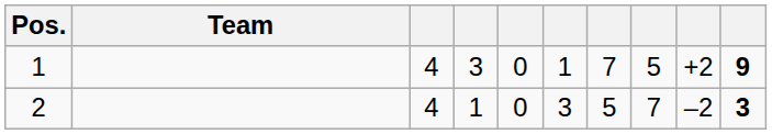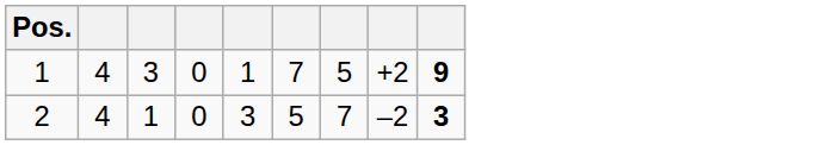 <table class="wikitable" style="text-align: center;">
 <tr>
 <th width="20">Pos.</th>
-<th width="200">Team</th>
 <th width="20"></th>
 <th width="20"></th>
 <th width="20"></th>
 <th width="20"></th>
 <th width="20"></th>
 <th width="20"></th>
 <th width="20"></th>
 <th width="20"></th>
 </tr>
 <tr>
 <td>1</td>
-<td style="text-align:left;"></td>
 <td>4</td>
 <td>3</td>
 <td>0</td>
 <td>1</td>
 <td>7</td>
 <td>5</td>
 <td>+2</td>
 <td><strong>9</strong></td>
 </tr>
 <tr>
 <td>2</td>
-<td style="text-align:left;"></td>
 <td>4</td>
 <td>1</td>
 <td>0</td>
 <td>3</td>
 <td>5</td>
 <td>7</td>
 <td>–2</td>
 <td><strong>3</strong></td>
 </tr>
 </table>
